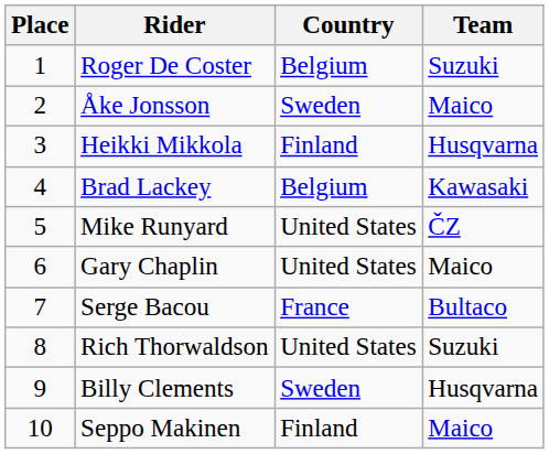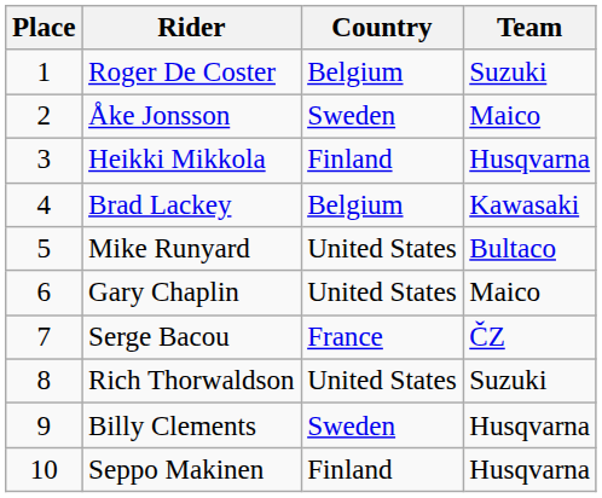 <table class="wikitable">
 <tr>
 <th>Place</th>
 <th>Rider</th>
 <th>Country</th>
 <th>Team</th>
 </tr>
 <tr>
 <td align="center">1</td>
 <td> <a href='#'>Roger De Coster</a></td>
 <td><a href='#'>Belgium</a></td>
 <td><a href='#'>Suzuki</a></td>
 </tr>
 <tr>
 <td align="center">2</td>
 <td> <a href='#'>Åke Jonsson</a></td>
 <td><a href='#'>Sweden</a></td>
 <td><a href='#'>Maico</a></td>
 </tr>
 <tr>
 <td align="center">3</td>
 <td> <a href='#'>Heikki Mikkola</a></td>
 <td><a href='#'>Finland</a></td>
 <td><a href='#'>Husqvarna</a></td>
 </tr>
 <tr>
 <td align="center">4</td>
 <td> <a href='#'>Brad Lackey</a></td>
 <td><a href='#'>Belgium</a></td>
 <td><a href='#'>Kawasaki</a></td>
 </tr>
 <tr>
 <td align="center">5</td>
 <td> Mike Runyard</td>
 <td>United States</td>
-<td><a href='#'>ČZ</a></td>
+<td><a href='#'>Bultaco</a></td>
 </tr>
 <tr>
 <td align="center">6</td>
 <td> Gary Chaplin</td>
 <td>United States</td>
 <td>Maico</td>
 </tr>
 <tr>
 <td align="center">7</td>
 <td> Serge Bacou</td>
 <td><a href='#'>France</a></td>
-<td><a href='#'>Bultaco</a></td>
+<td><a href='#'>ČZ</a></td>
 </tr>
 <tr>
 <td align="center">8</td>
 <td> Rich Thorwaldson</td>
 <td>United States</td>
 <td>Suzuki</td>
 </tr>
 <tr>
 <td align="center">9</td>
 <td> Billy Clements</td>
 <td><a href='#'>Sweden</a></td>
 <td>Husqvarna</td>
 </tr>
 <tr>
 <td align="center">10</td>
 <td> Seppo Makinen</td>
 <td>Finland</td>
-<td><a href='#'>Maico</a></td>
+<td>Husqvarna</td>
 </tr>
 </table>
